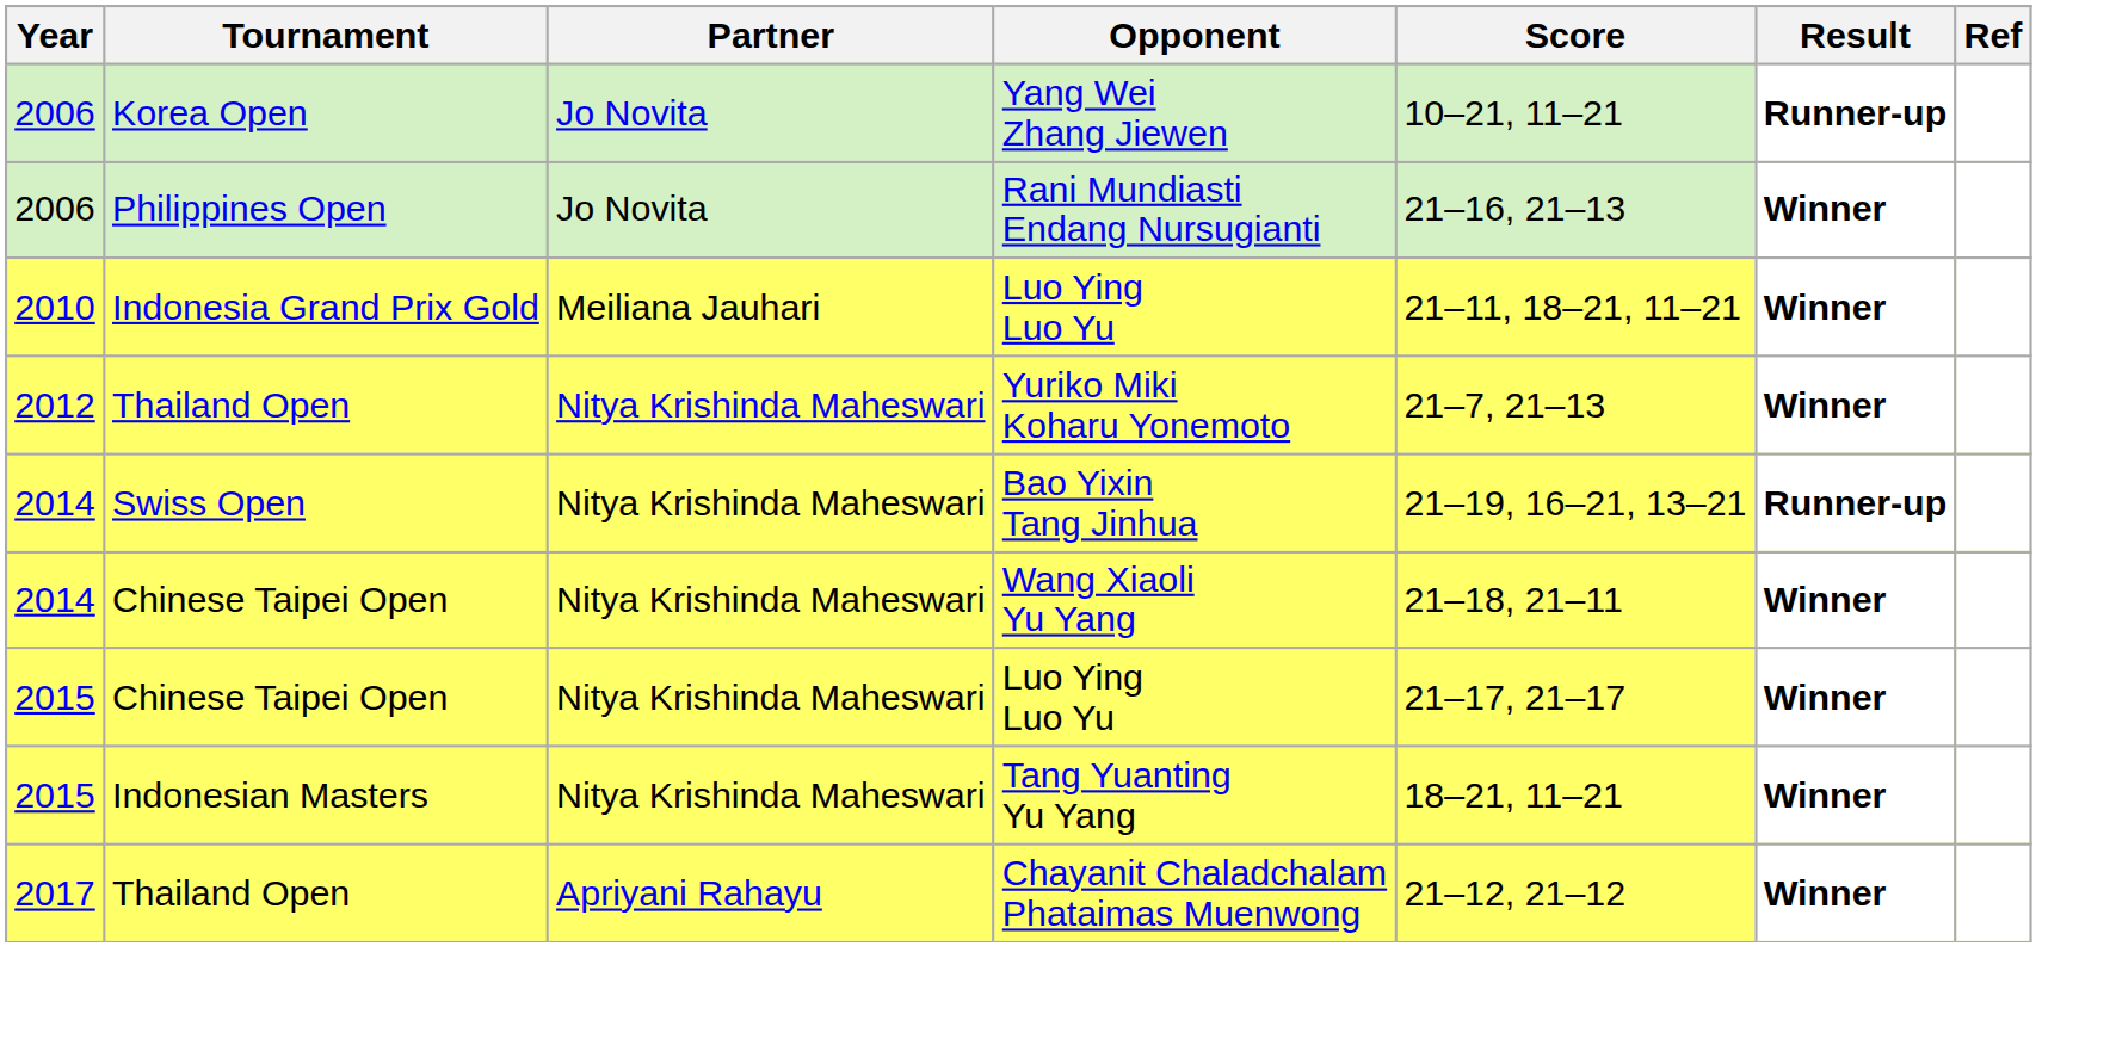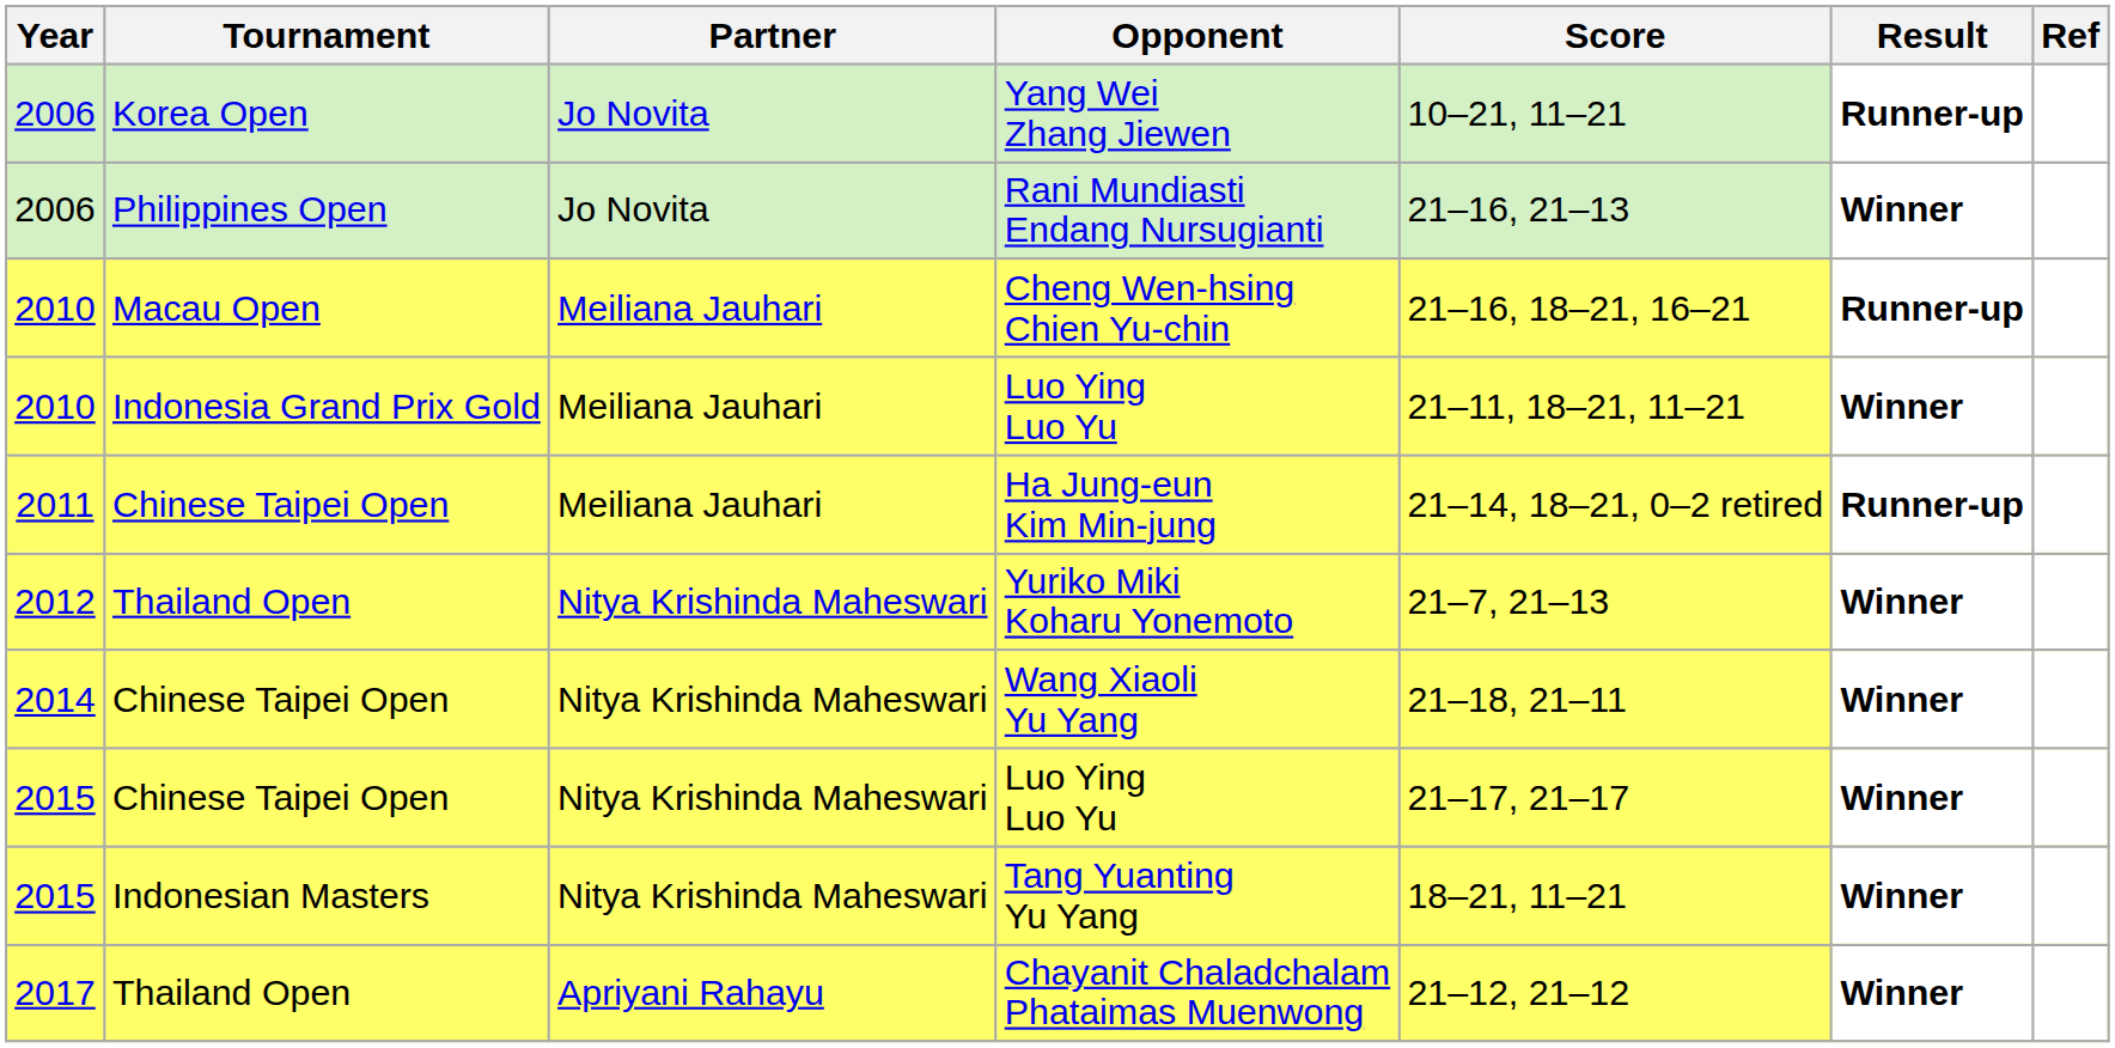 <table class="sortable wikitable" style="font-size: 90%">
 <tr>
 <th>Year</th>
 <th>Tournament</th>
 <th>Partner</th>
 <th>Opponent</th>
 <th>Score</th>
 <th>Result</th>
 <th>Ref</th>
 </tr>
 <tr style="background:#D4F1C5">
 <td align="center"><a href='#'>2006</a></td>
 <td align="left"><a href='#'>Korea Open</a></td>
 <td align="left"> <a href='#'>Jo Novita</a></td>
 <td align="left"> <a href='#'>Yang Wei</a><br> <a href='#'>Zhang Jiewen</a></td>
 <td align="left">10–21, 11–21</td>
 <td style="text-align:left; background:white"> <strong>Runner-up</strong></td>
 <td style="text-align:center; background:white"></td>
 </tr>
 <tr style="background:#D4F1C5">
 <td align="center">2006</td>
 <td align="left"><a href='#'>Philippines Open</a></td>
 <td align="left"> Jo Novita</td>
 <td align="left"> <a href='#'>Rani Mundiasti</a><br> <a href='#'>Endang Nursugianti</a></td>
 <td align="left">21–16, 21–13</td>
 <td style="text-align:left; background:white"> <strong>Winner</strong></td>
 <td style="text-align:center; background:white"></td>
 </tr>
 <tr style="background:#FFFF67">
 <td align="center"><a href='#'>2010</a></td>
+<td align="left"><a href='#'>Macau Open</a></td>
+<td align="left"> <a href='#'>Meiliana Jauhari</a></td>
+<td align="left"> <a href='#'>Cheng Wen-hsing</a><br> <a href='#'>Chien Yu-chin</a></td>
+<td align="left">21–16, 18–21, 16–21</td>
+<td style="text-align:left; background:white"> <strong>Runner-up</strong></td>
+<td style="text-align:center; background:white"></td>
+</tr>
+<tr style="background:#FFFF67">
+<td align="center"><a href='#'>2010</a></td>
 <td align="left"><a href='#'>Indonesia Grand Prix Gold</a></td>
 <td align="left"> Meiliana Jauhari</td>
 <td align="left"> <a href='#'>Luo Ying</a><br> <a href='#'>Luo Yu</a></td>
 <td align="left">21–11, 18–21, 11–21</td>
 <td style="text-align:left; background:white"> <strong>Winner</strong></td>
+<td style="text-align:center; background:white"></td>
+</tr>
+<tr style="background:#FFFF67">
+<td align="center"><a href='#'>2011</a></td>
+<td align="left"><a href='#'>Chinese Taipei Open</a></td>
+<td align="left"> Meiliana Jauhari</td>
+<td align="left"> <a href='#'>Ha Jung-eun</a><br> <a href='#'>Kim Min-jung</a></td>
+<td align="left">21–14, 18–21, 0–2 retired</td>
+<td style="text-align:left; background:white"> <strong>Runner-up</strong></td>
 <td style="text-align:center; background:white"></td>
 </tr>
 <tr style="background:#FFFF67">
 <td align="center"><a href='#'>2012</a></td>
 <td align="left"><a href='#'>Thailand Open</a></td>
 <td align="left"> <a href='#'>Nitya Krishinda Maheswari</a></td>
 <td align="left"> <a href='#'>Yuriko Miki</a><br> <a href='#'>Koharu Yonemoto</a></td>
 <td align="left">21–7, 21–13</td>
 <td style="text-align:left; background:white"> <strong>Winner</strong></td>
-<td style="text-align:center; background:white"></td>
-</tr>
-<tr style="background:#FFFF67">
-<td align="center"><a href='#'>2014</a></td>
-<td align="left"><a href='#'>Swiss Open</a></td>
-<td align="left"> Nitya Krishinda Maheswari</td>
-<td align="left"> <a href='#'>Bao Yixin</a><br> <a href='#'>Tang Jinhua</a></td>
-<td align="left">21–19, 16–21, 13–21</td>
-<td style="text-align:left; background:white"> <strong>Runner-up</strong></td>
 <td style="text-align:center; background:white"></td>
 </tr>
 <tr style="background:#FFFF67">
 <td align="center"><a href='#'>2014</a></td>
 <td align="left">Chinese Taipei Open</td>
 <td align="left"> Nitya Krishinda Maheswari</td>
 <td align="left"> <a href='#'>Wang Xiaoli</a><br> <a href='#'>Yu Yang</a></td>
 <td align="left">21–18, 21–11</td>
 <td style="text-align:left; background:white"> <strong>Winner</strong></td>
 <td style="text-align:center; background:white"></td>
 </tr>
 <tr style="background:#FFFF67">
 <td align="center"><a href='#'>2015</a></td>
 <td align="left">Chinese Taipei Open</td>
 <td align="left"> Nitya Krishinda Maheswari</td>
 <td align="left"> Luo Ying<br> Luo Yu</td>
 <td align="left">21–17, 21–17</td>
 <td style="text-align: left; background:white"> <strong>Winner</strong></td>
 <td style="text-align:center; background:white"></td>
 </tr>
 <tr style="background:#FFFF67">
 <td align="center"><a href='#'>2015</a></td>
 <td align="left">Indonesian Masters</td>
 <td align="left"> Nitya Krishinda Maheswari</td>
 <td align="left"> <a href='#'>Tang Yuanting</a><br> Yu Yang</td>
 <td align="left">18–21, 11–21</td>
 <td style="text-align:left; background:white"> <strong>Winner</strong></td>
 <td style="text-align:center; background:white"></td>
 </tr>
 <tr style="background:#FFFF67">
 <td align="center"><a href='#'>2017</a></td>
 <td align="left">Thailand Open</td>
 <td align="left"> <a href='#'>Apriyani Rahayu</a></td>
 <td align="left"> <a href='#'>Chayanit Chaladchalam</a><br> <a href='#'>Phataimas Muenwong</a></td>
 <td align="left">21–12, 21–12</td>
 <td style="text-align: left; background:white"> <strong>Winner</strong></td>
 <td style="text-align:center; background:white"></td>
 </tr>
 </table>
